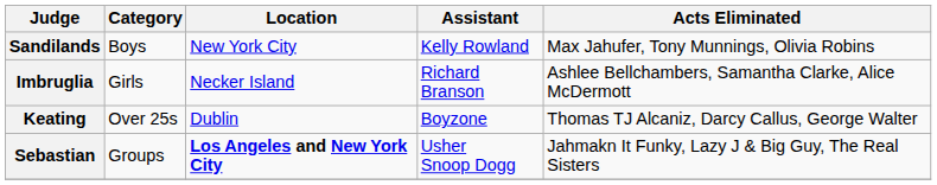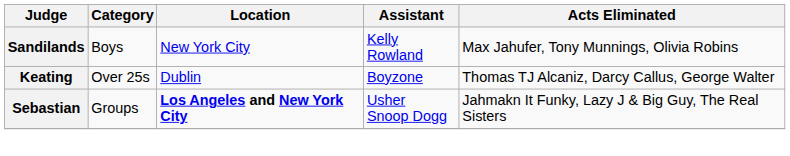 <table class="wikitable plainrowheaders">
 <tr>
 <th scope="col">Judge</th>
 <th scope="col">Category</th>
 <th scope="col">Location</th>
 <th scope="col">Assistant</th>
 <th scope="col">Acts Eliminated</th>
 </tr>
 <tr>
 <th scope="row">Sandilands</th>
 <td>Boys</td>
 <td><a href='#'>New York City</a></td>
 <td><a href='#'>Kelly Rowland</a></td>
 <td>Max Jahufer, Tony Munnings, Olivia Robins</td>
-</tr>
-<tr>
-<th scope="row">Imbruglia</th>
-<td>Girls</td>
-<td><a href='#'>Necker Island</a></td>
-<td><a href='#'>Richard Branson</a></td>
-<td>Ashlee Bellchambers, Samantha Clarke, Alice McDermott</td>
 </tr>
 <tr>
 <th scope="row">Keating</th>
 <td>Over 25s</td>
 <td><a href='#'>Dublin</a></td>
 <td><a href='#'>Boyzone</a></td>
 <td>Thomas TJ Alcaniz, Darcy Callus, George Walter</td>
 </tr>
 <tr>
 <th scope="row">Sebastian</th>
 <td>Groups</td>
 <td><strong><a href='#'>Los Angeles</a> and <a href='#'>New York City</a></strong></td>
 <td><a href='#'>Usher</a><br><a href='#'>Snoop Dogg</a></td>
 <td>Jahmakn It Funky, Lazy J & Big Guy, The Real Sisters</td>
 </tr>
 <tr>
 </tr>
 </table>
